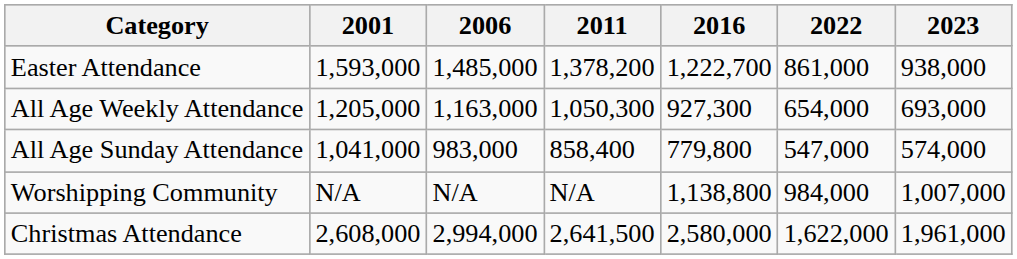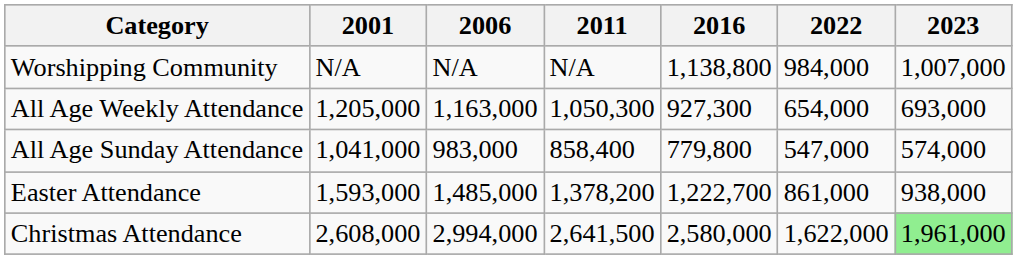 <table class="wikitable">
 <tr>
 <th>Category</th>
 <th>2001</th>
 <th>2006</th>
 <th>2011</th>
 <th>2016</th>
 <th>2022</th>
 <th>2023</th>
 </tr>
 <tr>
-<td>Easter Attendance</td>
-<td>1,593,000</td>
-<td>1,485,000</td>
-<td>1,378,200</td>
-<td>1,222,700</td>
-<td>861,000</td>
-<td>938,000</td>
+<td>Worshipping Community</td>
+<td>N/A</td>
+<td>N/A</td>
+<td>N/A</td>
+<td>1,138,800</td>
+<td>984,000</td>
+<td>1,007,000</td>
 </tr>
 <tr>
 <td>All Age Weekly Attendance</td>
 <td>1,205,000</td>
 <td>1,163,000</td>
 <td>1,050,300</td>
 <td>927,300</td>
 <td>654,000</td>
 <td>693,000</td>
 </tr>
 <tr>
 <td>All Age Sunday Attendance</td>
 <td>1,041,000</td>
 <td>983,000</td>
 <td>858,400</td>
 <td>779,800</td>
 <td>547,000</td>
 <td>574,000</td>
 </tr>
 <tr>
-<td>Worshipping Community</td>
-<td>N/A</td>
-<td>N/A</td>
-<td>N/A</td>
-<td>1,138,800</td>
-<td>984,000</td>
-<td>1,007,000</td>
+<td>Easter Attendance</td>
+<td>1,593,000</td>
+<td>1,485,000</td>
+<td>1,378,200</td>
+<td>1,222,700</td>
+<td>861,000</td>
+<td>938,000</td>
 </tr>
 <tr>
 <td>Christmas Attendance</td>
 <td>2,608,000</td>
 <td>2,994,000</td>
 <td>2,641,500</td>
 <td>2,580,000</td>
 <td>1,622,000</td>
-<td>1,961,000</td>
+<td style="background: lightgreen;">1,961,000</td>
 </tr>
 </table>
